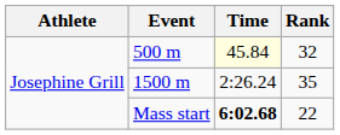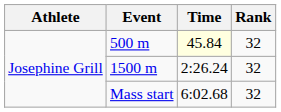 <table class="wikitable" style="font-size:90%">
 <tr>
 <th>Athlete</th>
 <th>Event</th>
 <th>Time</th>
 <th>Rank</th>
 </tr>
 <tr align=center>
 <td align=left rowspan=3><a href='#'>Josephine Grill</a></td>
 <td align=left><a href='#'>500 m</a></td>
 <td style="background: lightyellow;">45.84</td>
 <td>32</td>
 </tr>
 <tr align=center>
 <td align=left><a href='#'>1500 m</a></td>
 <td>2:26.24</td>
-<td>35</td>
+<td>32</td>
 </tr>
 <tr align=center>
 <td align=left><a href='#'>Mass start</a></td>
-<td><strong>6:02.68</strong></td>
-<td>22</td>
+<td>6:02.68</td>
+<td>32</td>
 </tr>
 </table>
